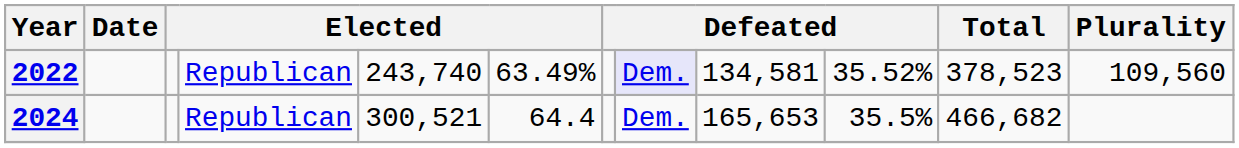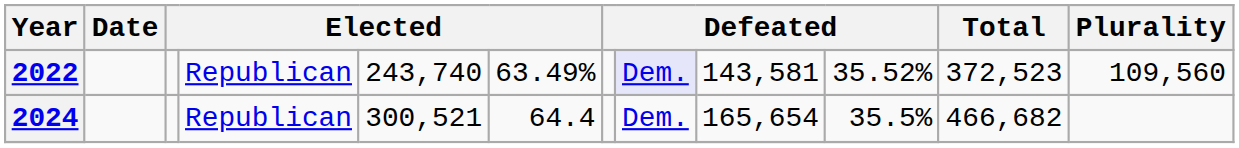 <table class=wikitable>
 <tr>
 <th>Year</th>
 <th>Date</th>
 <th ! colspan="4">Elected</th>
 <th ! colspan="4">Defeated</th>
 <th>Total</th>
 <th>Plurality</th>
 </tr>
 <tr>
 <th valign="top"><a href='#'>2022</a></th>
 <td valign="top"></td>
 <td valign="top"></td>
 <td valign="top" ><a href='#'>Republican</a></td>
 <td valign="top" align="right">243,740</td>
 <td valign="top" align="right">63.49%</td>
 <td valign="top"></td>
 <td valign="top"  style="background: lavender;"><a href='#'>Dem.</a></td>
-<td valign="top" align="right">134,581</td>
+<td valign="top" align="right">143,581</td>
 <td valign="top" align="right">35.52%</td>
-<td valign="top" align="right">378,523</td>
+<td valign="top" align="right">372,523</td>
 <td valign="top" align="right">109,560</td>
 </tr>
 <tr>
 <th valign="top"><a href='#'>2024</a></th>
 <td rowspan="2" valign="top"></td>
 <td rowspan="2" valign="top"></td>
 <td rowspan="2" valign="top" ><a href='#'>Republican</a></td>
 <td rowspan="2" valign="top" align="right">300,521</td>
 <td rowspan="2" valign="top" align="right">64.4</td>
 <td valign="top"></td>
 <td valign="top" ><a href='#'>Dem.</a></td>
-<td valign="top" align="right">165,653</td>
+<td valign="top" align="right">165,654</td>
 <td valign="top" align="right">35.5%</td>
 <td rowspan="2" valign="top" align="right">466,682</td>
 <td rowspan="2" valign="top" align="right"></td>
 </tr>
 <tr>
 </tr>
 </table>
